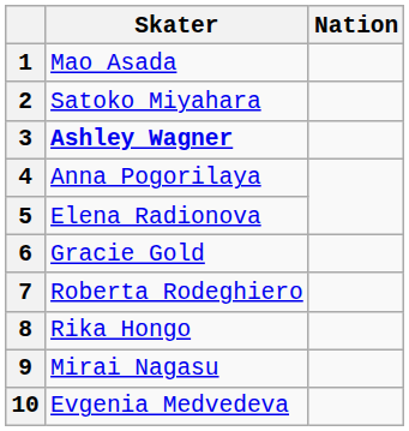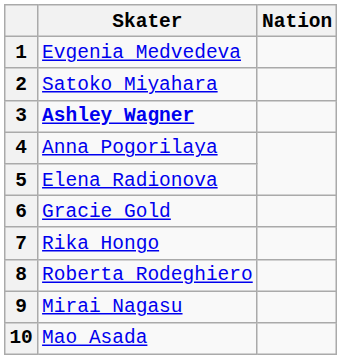 <table class="wikitable sortable" style="text-align: left">
 <tr>
 <th scope="col"></th>
 <th scope="col">Skater</th>
 <th scope="col">Nation</th>
 </tr>
 <tr>
 <th scope="row">1</th>
-<td><a href='#'>Mao Asada</a></td>
+<td><a href='#'>Evgenia Medvedeva</a></td>
 <td></td>
 </tr>
 <tr>
 <th scope="row">2</th>
 <td><a href='#'>Satoko Miyahara</a></td>
 <td></td>
 </tr>
 <tr>
 <th scope="row">3</th>
 <td><strong><a href='#'>Ashley Wagner</a></strong></td>
 <td></td>
 </tr>
 <tr>
 <th scope="row">4</th>
 <td><a href='#'>Anna Pogorilaya</a></td>
 <td rowspan="2"></td>
 </tr>
 <tr>
 <th scope="row">5</th>
 <td><a href='#'>Elena Radionova</a></td>
 </tr>
 <tr>
 <th scope="row">6</th>
 <td><a href='#'>Gracie Gold</a></td>
 <td></td>
 </tr>
 <tr>
 <th scope="row">7</th>
-<td><a href='#'>Roberta Rodeghiero</a></td>
+<td><a href='#'>Rika Hongo</a></td>
 <td></td>
 </tr>
 <tr>
 <th scope="row">8</th>
-<td><a href='#'>Rika Hongo</a></td>
+<td><a href='#'>Roberta Rodeghiero</a></td>
 <td></td>
 </tr>
 <tr>
 <th scope="row">9</th>
 <td><a href='#'>Mirai Nagasu</a></td>
 <td></td>
 </tr>
 <tr>
 <th scope="row">10</th>
-<td><a href='#'>Evgenia Medvedeva</a></td>
+<td><a href='#'>Mao Asada</a></td>
 <td></td>
 </tr>
 </table>
